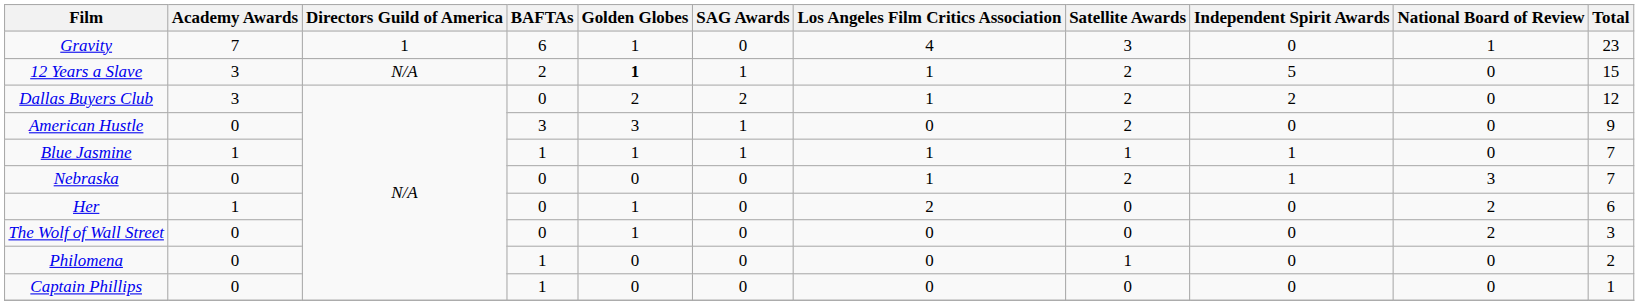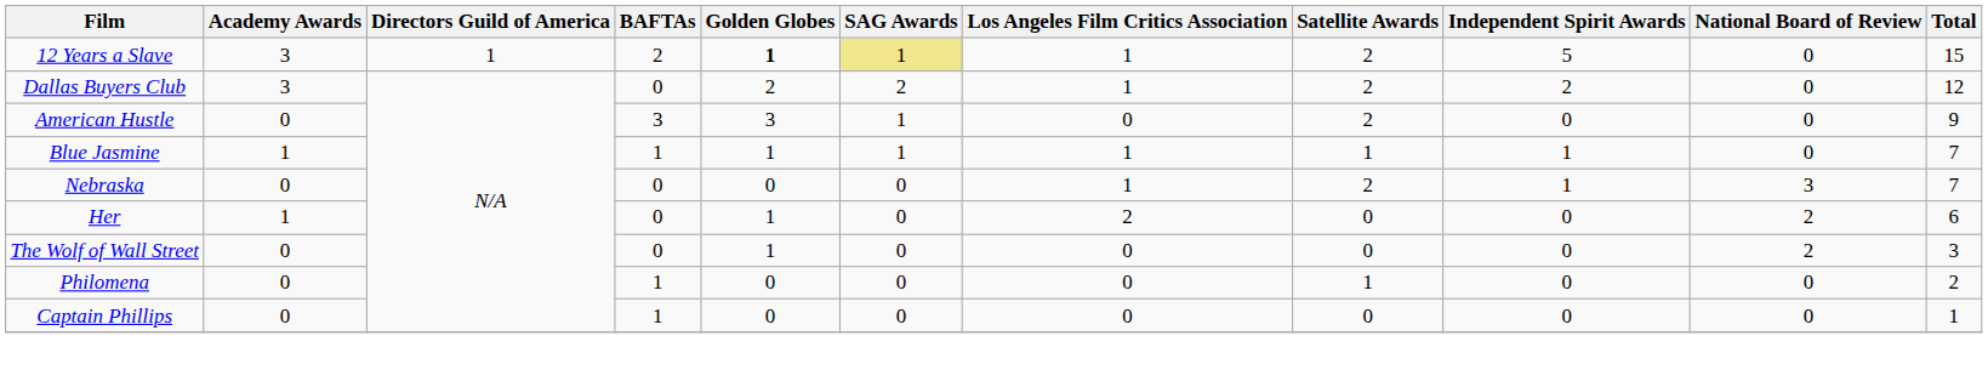 <table class="wikitable"  style="text-align:center">
 <tr>
 <th>Film</th>
 <th>Academy Awards</th>
 <th>Directors Guild of America</th>
 <th>BAFTAs</th>
 <th>Golden Globes</th>
 <th>SAG Awards</th>
 <th>Los Angeles Film Critics Association</th>
 <th>Satellite Awards</th>
 <th>Independent Spirit Awards</th>
 <th>National Board of Review</th>
 <th>Total</th>
 </tr>
 <tr>
-<td><em><a href='#'>Gravity</a></em></td>
-<td>7</td>
-<td>1</td>
-<td>6</td>
-<td>1</td>
-<td>0</td>
-<td>4</td>
-<td>3</td>
-<td>0</td>
-<td>1</td>
-<td>23</td>
-</tr>
-<tr>
 <td><em><a href='#'>12 Years a Slave</a></em></td>
 <td>3</td>
-<td><em>N/A</em></td>
+<td>1</td>
 <td>2</td>
 <td><strong>1</strong></td>
-<td>1</td>
+<td style="background: khaki;">1</td>
 <td>1</td>
 <td>2</td>
 <td>5</td>
 <td>0</td>
 <td>15</td>
 </tr>
 <tr>
 <td><em><a href='#'>Dallas Buyers Club</a></em></td>
 <td>3</td>
 <td rowspan=8><em>N/A</em></td>
 <td>0</td>
 <td>2</td>
 <td>2</td>
 <td>1</td>
 <td>2</td>
 <td>2</td>
 <td>0</td>
 <td>12</td>
 </tr>
 <tr>
 <td><em><a href='#'>American Hustle</a></em></td>
 <td>0</td>
 <td>3</td>
 <td>3</td>
 <td>1</td>
 <td>0</td>
 <td>2</td>
 <td>0</td>
 <td>0</td>
 <td>9</td>
 </tr>
 <tr>
 <td><em><a href='#'>Blue Jasmine</a></em></td>
 <td>1</td>
 <td>1</td>
 <td>1</td>
 <td>1</td>
 <td>1</td>
 <td>1</td>
 <td>1</td>
 <td>0</td>
 <td>7</td>
 </tr>
 <tr>
 <td><em><a href='#'>Nebraska</a></em></td>
 <td>0</td>
 <td>0</td>
 <td>0</td>
 <td>0</td>
 <td>1</td>
 <td>2</td>
 <td>1</td>
 <td>3</td>
 <td>7</td>
 </tr>
 <tr>
 <td><em><a href='#'>Her</a></em></td>
 <td>1</td>
 <td>0</td>
 <td>1</td>
 <td>0</td>
 <td>2</td>
 <td>0</td>
 <td>0</td>
 <td>2</td>
 <td>6</td>
 </tr>
 <tr>
 <td><em><a href='#'>The Wolf of Wall Street</a></em></td>
 <td>0</td>
 <td>0</td>
 <td>1</td>
 <td>0</td>
 <td>0</td>
 <td>0</td>
 <td>0</td>
 <td>2</td>
 <td>3</td>
 </tr>
 <tr>
 <td><em><a href='#'>Philomena</a></em></td>
 <td>0</td>
 <td>1</td>
 <td>0</td>
 <td>0</td>
 <td>0</td>
 <td>1</td>
 <td>0</td>
 <td>0</td>
 <td>2</td>
 </tr>
 <tr>
 <td><em><a href='#'>Captain Phillips</a></em></td>
 <td>0</td>
 <td>1</td>
 <td>0</td>
 <td>0</td>
 <td>0</td>
 <td>0</td>
 <td>0</td>
 <td>0</td>
 <td>1</td>
 </tr>
 <tr>
 </tr>
 </table>
